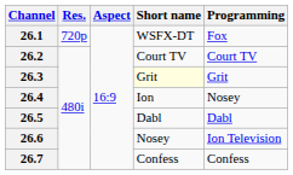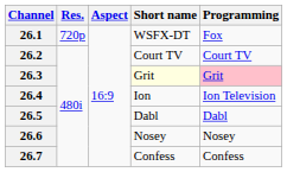 <table class="wikitable">
 <tr>
 <th scope="col"><a href='#'>Channel</a></th>
 <th scope="col"><a href='#'>Res.</a></th>
 <th scope="col"><a href='#'>Aspect</a></th>
 <th scope="col">Short name</th>
 <th scope="col">Programming</th>
 </tr>
 <tr>
 <th scope="row">26.1</th>
 <td><a href='#'>720p</a></td>
 <td rowspan=7><a href='#'>16:9</a></td>
 <td>WSFX-DT</td>
 <td><a href='#'>Fox</a></td>
 </tr>
 <tr>
 <th scope="row">26.2</th>
 <td rowspan="6"><a href='#'>480i</a></td>
 <td>Court TV</td>
 <td><a href='#'>Court TV</a></td>
 </tr>
 <tr>
 <th scope="row">26.3</th>
 <td style="background: lightyellow;">Grit</td>
-<td><a href='#'>Grit</a></td>
+<td style="background: pink;"><a href='#'>Grit</a></td>
 </tr>
 <tr>
 <th scope="row">26.4</th>
 <td>Ion</td>
-<td>Nosey</td>
+<td><a href='#'>Ion Television</a></td>
 </tr>
 <tr>
 <th scope="row">26.5</th>
 <td>Dabl</td>
 <td><a href='#'>Dabl</a></td>
 </tr>
 <tr>
 <th scope="row">26.6</th>
 <td>Nosey</td>
-<td><a href='#'>Ion Television</a></td>
+<td>Nosey</td>
 </tr>
 <tr>
 <th scope="row">26.7</th>
 <td>Confess</td>
 <td>Confess</td>
 </tr>
 </table>
